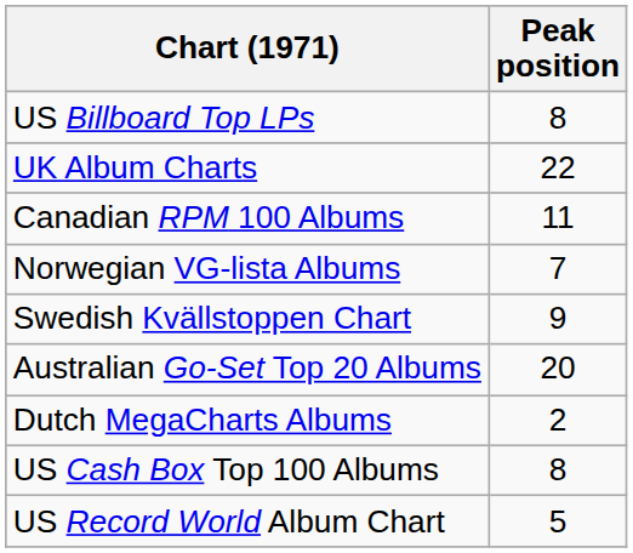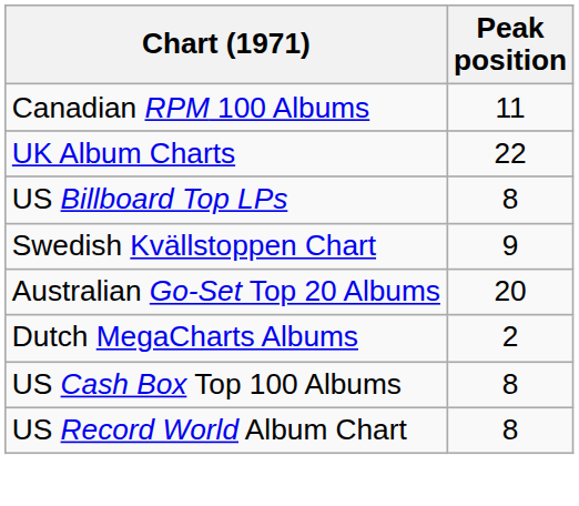 <table class="wikitable">
 <tr>
 <th>Chart (1971)</th>
 <th>Peak<br>position</th>
 </tr>
 <tr>
-<td>US <a href='#'><em>Billboard Top LPs</em></a></td>
-<td align=center>8</td>
+<td>Canadian <a href='#'><em>RPM</em> 100 Albums</a></td>
+<td align=center>11</td>
 </tr>
 <tr>
 <td><a href='#'>UK Album Charts</a></td>
 <td align=center>22</td>
 </tr>
 <tr>
-<td>Canadian <a href='#'><em>RPM</em> 100 Albums</a></td>
-<td align=center>11</td>
-</tr>
-<tr>
-<td>Norwegian <a href='#'>VG-lista Albums</a></td>
-<td align=center>7</td>
+<td>US <a href='#'><em>Billboard Top LPs</em></a></td>
+<td align=center>8</td>
 </tr>
 <tr>
 <td>Swedish <a href='#'>Kvällstoppen Chart</a></td>
 <td align=center>9</td>
 </tr>
 <tr>
 <td>Australian <a href='#'><em>Go-Set</em> Top 20 Albums</a></td>
 <td align=center>20</td>
 </tr>
 <tr>
 <td>Dutch <a href='#'>MegaCharts Albums</a></td>
 <td align=center>2</td>
 </tr>
 <tr>
 <td>US <em><a href='#'>Cash Box</a></em> Top 100 Albums</td>
 <td align=center>8</td>
 </tr>
 <tr>
 <td>US <em><a href='#'>Record World</a></em> Album Chart</td>
-<td align=center>5</td>
+<td align=center>8</td>
 </tr>
 </table>
